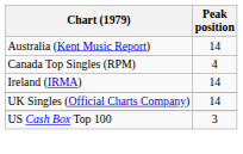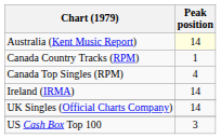 <table class="wikitable sortable">
 <tr>
 <th>Chart (1979)</th>
 <th>Peak<br>position</th>
 </tr>
 <tr>
 <td>Australia (<a href='#'>Kent Music Report</a>)</td>
-<td style="text-align:center;">14</td>
+<td style="background: lightyellow; text-align:center;">14</td>
+</tr>
+<tr>
+<td>Canada Country Tracks (<a href='#'>RPM</a>)</td>
+<td style="text-align:center;">1</td>
 </tr>
 <tr>
 <td>Canada Top Singles (RPM)</td>
 <td style="text-align:center;">4</td>
 </tr>
 <tr>
 <td>Ireland (<a href='#'>IRMA</a>)</td>
 <td style="text-align:center;">14</td>
 </tr>
 <tr>
 </tr>
 <tr>
 </tr>
 <tr>
 <td>UK Singles (<a href='#'>Official Charts Company</a>)</td>
 <td style="text-align:center;">14</td>
 </tr>
 <tr>
 </tr>
 <tr>
 </tr>
 <tr>
 </tr>
 <tr>
 <td>US <a href='#'><em>Cash Box</em></a> Top 100</td>
 <td align="center">3</td>
 </tr>
 </table>
